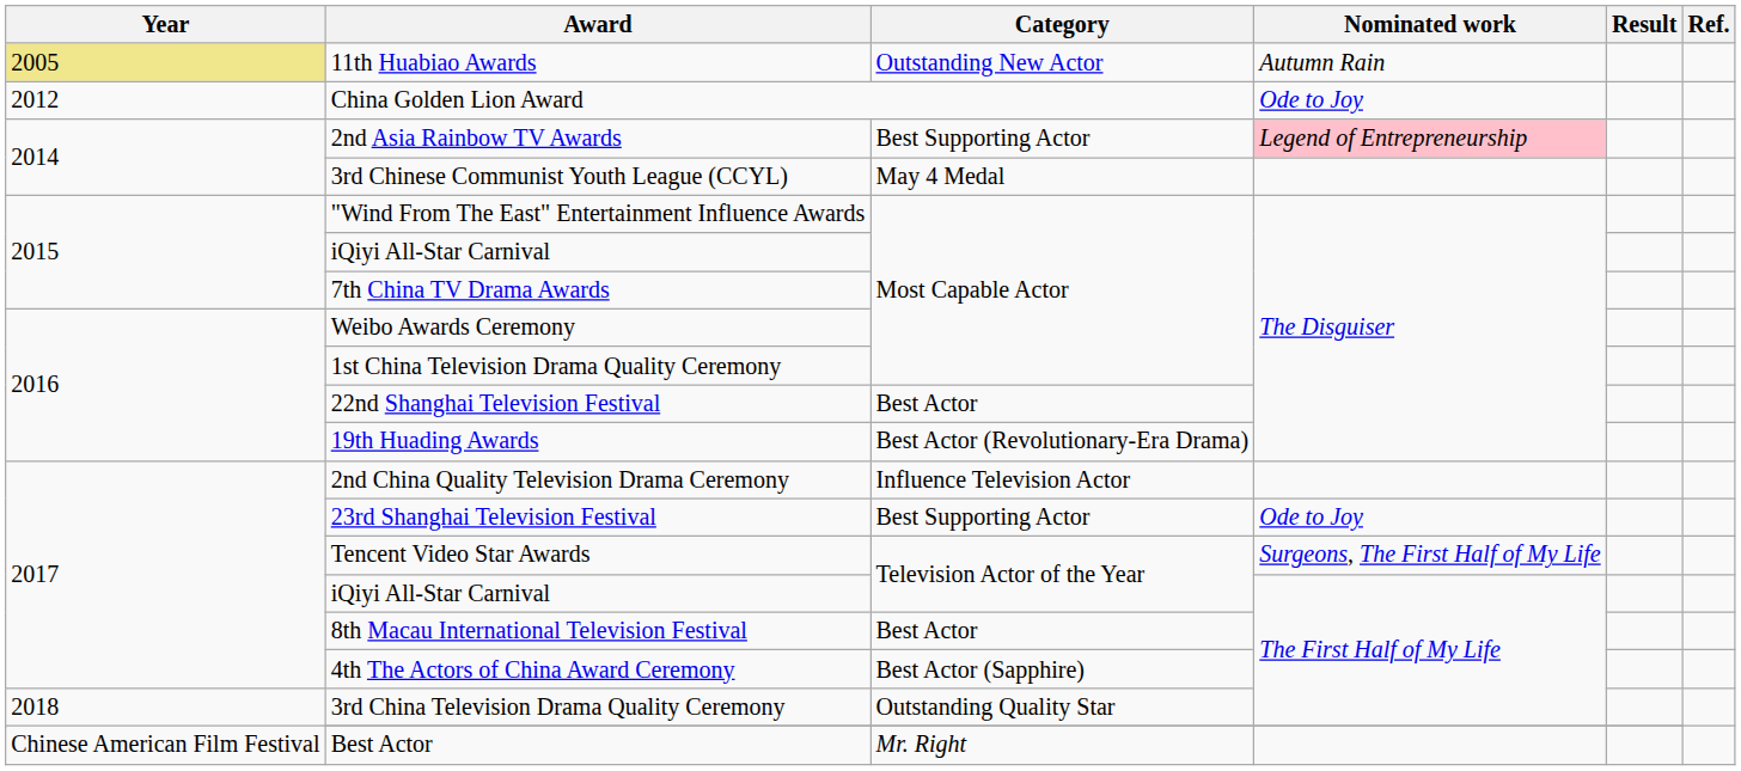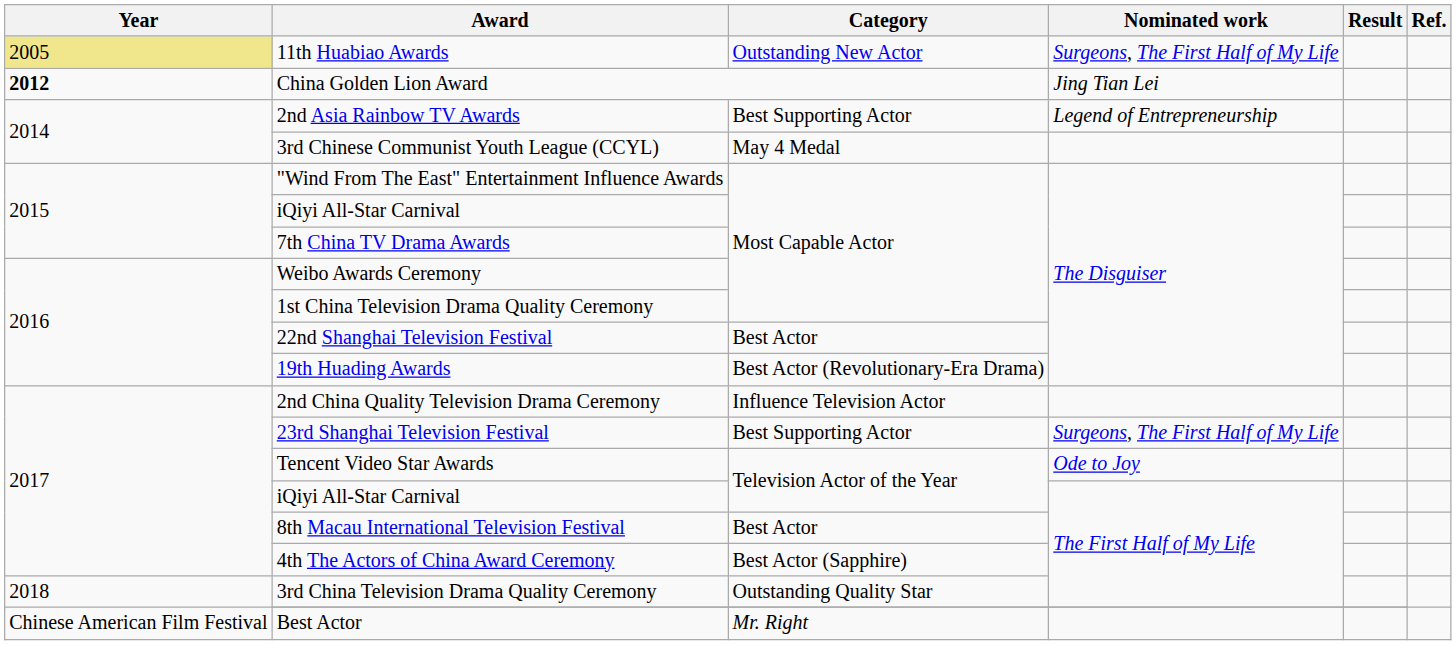 <table class="wikitable">
 <tr>
 <th>Year</th>
 <th>Award</th>
 <th>Category</th>
 <th>Nominated work</th>
 <th>Result</th>
 <th>Ref.</th>
 </tr>
 <tr>
 <td style="background: khaki;">2005</td>
 <td>11th <a href='#'>Huabiao Awards</a></td>
 <td><a href='#'>Outstanding New Actor</a></td>
-<td><em>Autumn Rain</em></td>
+<td><em><a href='#'>Surgeons</a></em>, <em><a href='#'>The First Half of My Life</a></em></td>
 <td></td>
 <td></td>
 </tr>
 <tr>
-<td>2012</td>
+<td><strong>2012</strong></td>
 <td colspan=2>China Golden Lion Award</td>
-<td><em><a href='#'>Ode to Joy</a></em></td>
+<td><em>Jing Tian Lei</em></td>
 <td></td>
 <td></td>
 </tr>
 <tr>
 <td rowspan=2>2014</td>
 <td>2nd <a href='#'>Asia Rainbow TV Awards</a></td>
 <td>Best Supporting Actor</td>
-<td style="background: pink;"><em>Legend of Entrepreneurship</em></td>
+<td><em>Legend of Entrepreneurship</em></td>
 <td></td>
 <td></td>
 </tr>
 <tr>
 <td>3rd Chinese Communist Youth League (CCYL)</td>
 <td>May 4 Medal</td>
 <td></td>
 <td></td>
 <td></td>
 </tr>
 <tr>
 <td rowspan=3>2015</td>
 <td>"Wind From The East" Entertainment Influence Awards</td>
 <td rowspan=5>Most Capable Actor</td>
 <td rowspan=7><em><a href='#'>The Disguiser</a></em></td>
 <td></td>
 <td></td>
 </tr>
 <tr>
 <td>iQiyi All-Star Carnival</td>
 <td></td>
 <td></td>
 </tr>
 <tr>
 <td>7th <a href='#'>China TV Drama Awards</a></td>
 <td></td>
 <td></td>
 </tr>
 <tr>
 <td rowspan=4>2016</td>
 <td>Weibo Awards Ceremony</td>
 <td></td>
 <td></td>
 </tr>
 <tr>
 <td>1st China Television Drama Quality Ceremony</td>
 <td></td>
 <td></td>
 </tr>
 <tr>
 <td>22nd <a href='#'>Shanghai Television Festival</a></td>
 <td>Best Actor</td>
 <td></td>
 <td></td>
 </tr>
 <tr>
 <td><a href='#'>19th Huading Awards</a></td>
 <td>Best Actor (Revolutionary-Era Drama)</td>
 <td></td>
 <td></td>
 </tr>
 <tr>
 <td rowspan=6>2017</td>
 <td>2nd China Quality Television Drama Ceremony</td>
 <td>Influence Television Actor</td>
 <td></td>
 <td></td>
 <td></td>
 </tr>
 <tr>
 <td><a href='#'>23rd Shanghai Television Festival</a></td>
 <td>Best Supporting Actor</td>
-<td><em><a href='#'>Ode to Joy</a></em></td>
+<td><em><a href='#'>Surgeons</a></em>, <em><a href='#'>The First Half of My Life</a></em></td>
 <td></td>
 <td></td>
 </tr>
 <tr>
 <td>Tencent Video Star Awards</td>
 <td rowspan=2>Television Actor of the Year</td>
-<td><em><a href='#'>Surgeons</a></em>, <em><a href='#'>The First Half of My Life</a></em></td>
+<td><em><a href='#'>Ode to Joy</a></em></td>
 <td></td>
 <td></td>
 </tr>
 <tr>
 <td>iQiyi All-Star Carnival</td>
 <td rowspan=4><em><a href='#'>The First Half of My Life</a></em></td>
 <td></td>
 <td></td>
 </tr>
 <tr>
 <td>8th <a href='#'>Macau International Television Festival</a></td>
 <td>Best Actor</td>
 <td></td>
 <td></td>
 </tr>
 <tr>
 <td>4th <a href='#'>The Actors of China Award Ceremony</a></td>
 <td>Best Actor (Sapphire)</td>
 <td></td>
 <td></td>
 </tr>
 <tr>
 <td rowspan=2>2018</td>
 <td>3rd China Television Drama Quality Ceremony</td>
 <td>Outstanding Quality Star</td>
 <td></td>
 <td></td>
 </tr>
 <tr>
 </tr>
 <tr>
 <td>Chinese American Film Festival</td>
 <td>Best Actor</td>
 <td><em>Mr. Right</em></td>
 <td></td>
 <td></td>
 </tr>
 </table>
